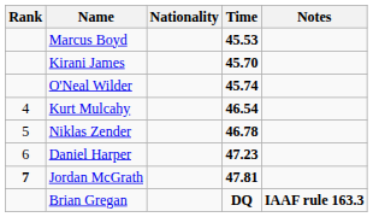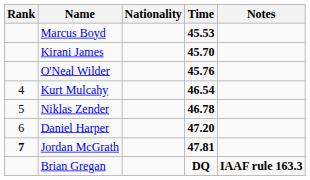 <table class="wikitable sortable" style="text-align:center">
 <tr>
 <th>Rank</th>
 <th>Name</th>
 <th>Nationality</th>
 <th>Time</th>
 <th>Notes</th>
 </tr>
 <tr>
 <td></td>
 <td align=left><a href='#'>Marcus Boyd</a></td>
 <td align=left></td>
 <td><strong>45.53</strong></td>
 <td></td>
 </tr>
 <tr>
 <td></td>
 <td align=left><a href='#'>Kirani James</a></td>
 <td align=left></td>
 <td><strong>45.70</strong></td>
 <td></td>
 </tr>
 <tr>
 <td></td>
 <td align=left><a href='#'>O'Neal Wilder</a></td>
 <td align=left></td>
-<td><strong>45.74</strong></td>
+<td><strong>45.76</strong></td>
 <td></td>
 </tr>
 <tr>
 <td>4</td>
 <td align=left><a href='#'>Kurt Mulcahy</a></td>
 <td align=left></td>
 <td><strong>46.54</strong></td>
 <td></td>
 </tr>
 <tr>
 <td>5</td>
 <td align=left><a href='#'>Niklas Zender</a></td>
 <td align=left></td>
 <td><strong>46.78</strong></td>
 <td></td>
 </tr>
 <tr>
 <td>6</td>
 <td align=left><a href='#'>Daniel Harper</a></td>
 <td align=left></td>
-<td><strong>47.23</strong></td>
+<td><strong>47.20</strong></td>
 <td></td>
 </tr>
 <tr>
 <td><strong>7</strong></td>
 <td align=left><a href='#'>Jordan McGrath</a></td>
 <td align=left></td>
 <td><strong>47.81</strong></td>
 <td></td>
 </tr>
 <tr>
 <td></td>
 <td align=left><a href='#'>Brian Gregan</a></td>
 <td align=left></td>
 <td><strong>DQ</strong></td>
 <td><strong>IAAF rule 163.3</strong></td>
 </tr>
 </table>
